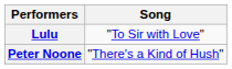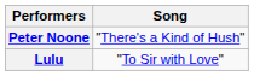 <table class="wikitable unsortable" style="text-align:center;">
 <tr>
 <th scope="col">Performers</th>
 <th scope="col">Song</th>
 </tr>
 <tr>
+<th scope="row"><a href='#'>Peter Noone</a></th>
+<td>"<a href='#'>There's a Kind of Hush</a>"</td>
+</tr>
+<tr>
 <th scope="row"><a href='#'>Lulu</a></th>
 <td>"<a href='#'>To Sir with Love</a>"</td>
 </tr>
-<tr>
-<th scope="row"><a href='#'>Peter Noone</a></th>
-<td>"<a href='#'>There's a Kind of Hush</a>"</td>
-</tr>
 </table>
